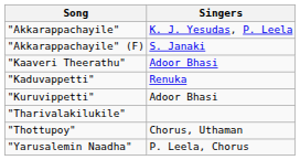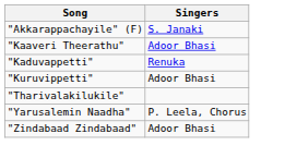 <table class="wikitable" style="font-size:95%;">
 <tr>
 <th>Song</th>
 <th>Singers</th>
-</tr>
-<tr>
-<td>"Akkarappachayile"</td>
-<td><a href='#'>K. J. Yesudas</a>, <a href='#'>P. Leela</a></td>
 </tr>
 <tr>
 <td>"Akkarappachayile" (F)</td>
 <td><a href='#'>S. Janaki</a></td>
 </tr>
 <tr>
 <td>"Kaaveri Theerathu"</td>
 <td><a href='#'>Adoor Bhasi</a></td>
 </tr>
 <tr>
 <td>"Kaduvappetti"</td>
 <td><a href='#'>Renuka</a></td>
 </tr>
 <tr>
 <td>"Kuruvippetti"</td>
 <td>Adoor Bhasi</td>
 </tr>
 <tr>
 <td>"Tharivalakilukile"</td>
 <td></td>
 </tr>
 <tr>
-<td>"Thottupoy"</td>
-<td>Chorus, Uthaman</td>
-</tr>
-<tr>
 <td>"Yarusalemin Naadha"</td>
 <td>P. Leela, Chorus</td>
 </tr>
+<tr>
+<td>"Zindabaad Zindabaad"</td>
+<td>Adoor Bhasi</td>
+</tr>
 </table>
